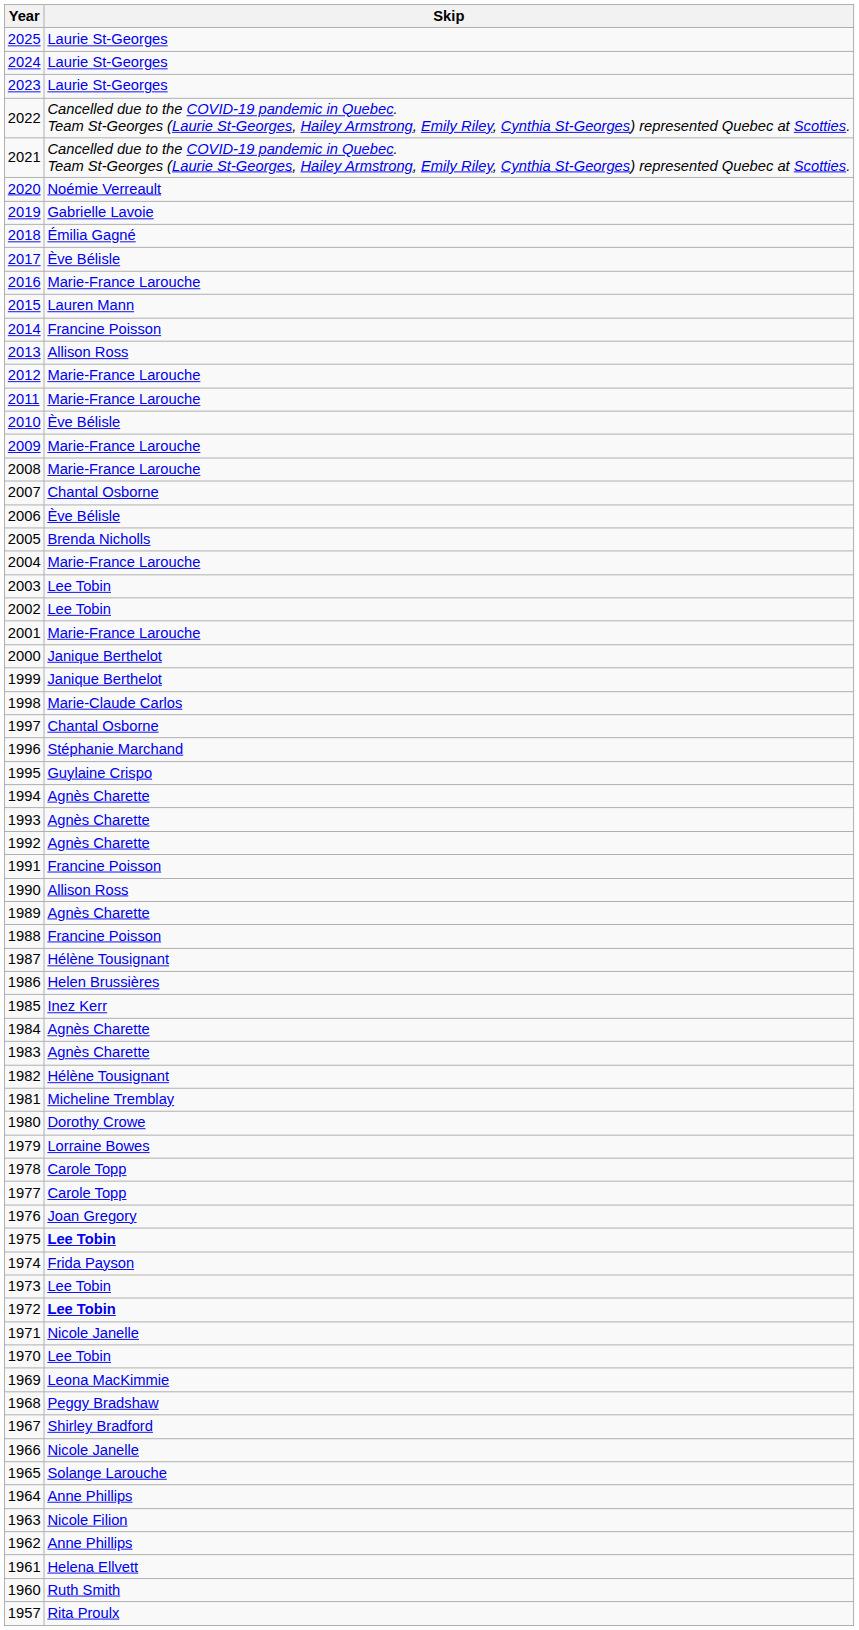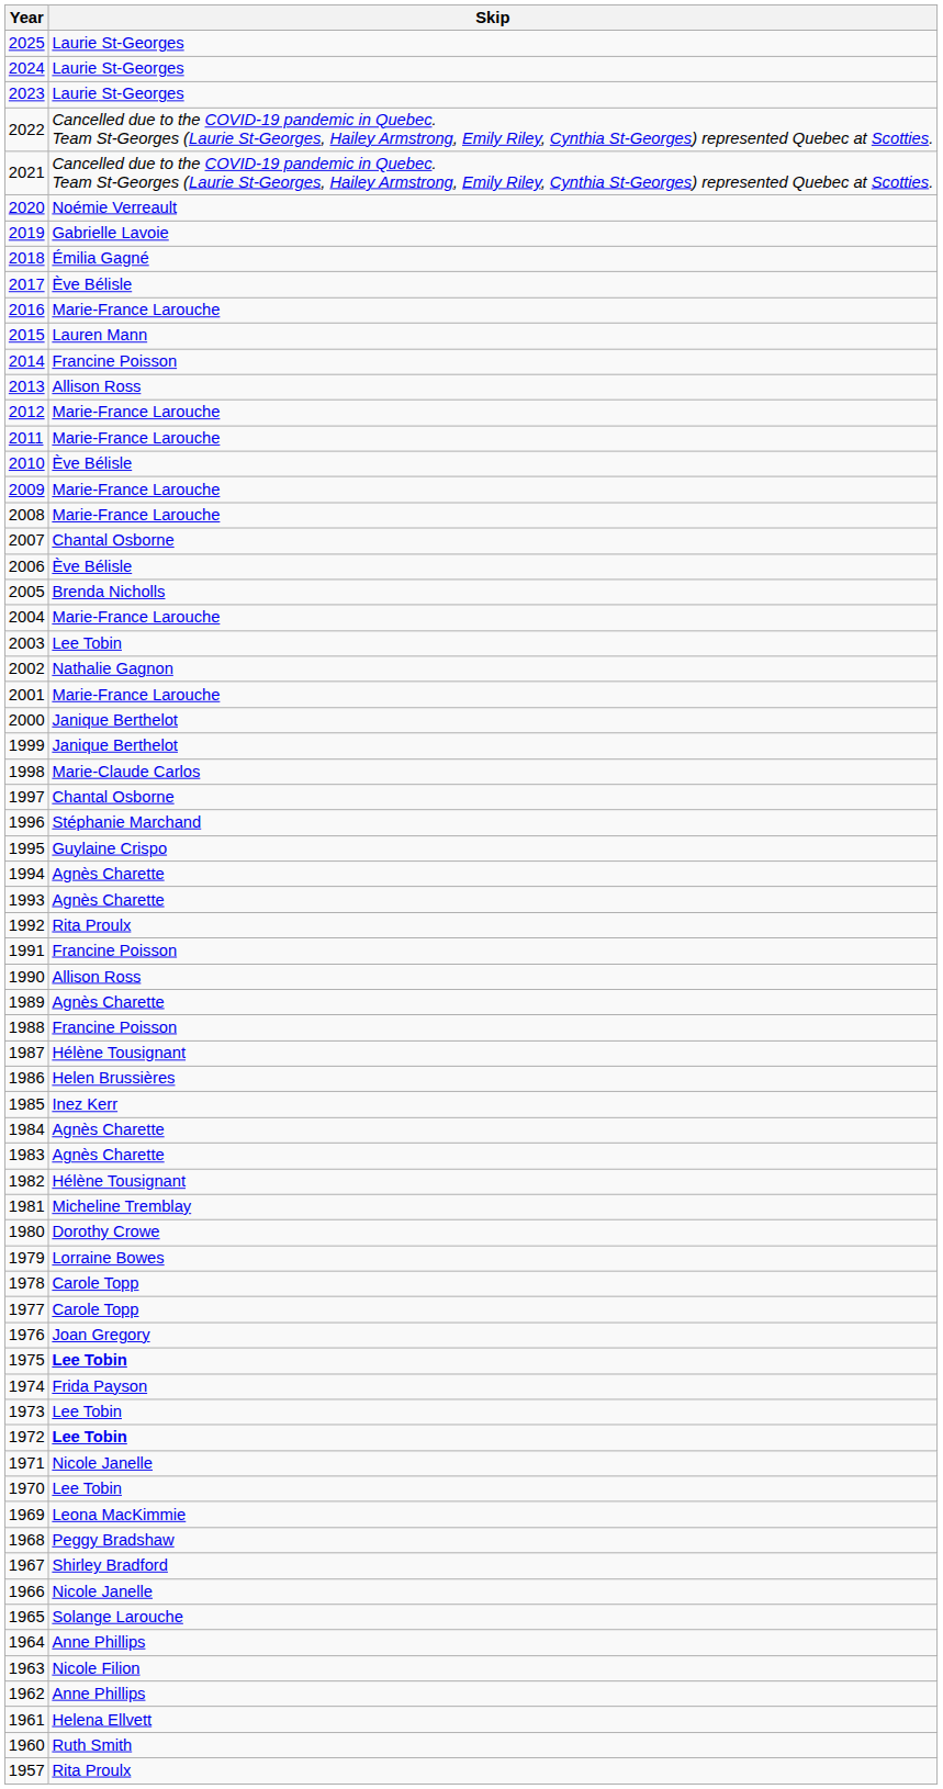 <table class="wikitable">
 <tr>
 <th scope="col">Year</th>
 <th scope="col">Skip</th>
 </tr>
 <tr>
 <td><a href='#'>2025</a></td>
 <td><a href='#'>Laurie St-Georges</a></td>
 </tr>
 <tr>
 <td><a href='#'>2024</a></td>
 <td><a href='#'>Laurie St-Georges</a></td>
 </tr>
 <tr>
 <td><a href='#'>2023</a></td>
 <td><a href='#'>Laurie St-Georges</a></td>
 </tr>
 <tr>
 <td>2022</td>
 <td colspan="2"><em>Cancelled due to the <a href='#'>COVID-19 pandemic in Quebec</a>. <br> Team St-Georges (<a href='#'>Laurie St-Georges</a>, <a href='#'>Hailey Armstrong</a>, <a href='#'>Emily Riley</a>, <a href='#'>Cynthia St-Georges</a>) represented Quebec at <a href='#'>Scotties</a>.</em></td>
 </tr>
 <tr>
 <td>2021</td>
 <td colspan="2"><em>Cancelled due to the <a href='#'>COVID-19 pandemic in Quebec</a>. <br> Team St-Georges (<a href='#'>Laurie St-Georges</a>, <a href='#'>Hailey Armstrong</a>, <a href='#'>Emily Riley</a>, <a href='#'>Cynthia St-Georges</a>) represented Quebec at <a href='#'>Scotties</a>.</em></td>
 </tr>
 <tr>
 <td><a href='#'>2020</a></td>
 <td><a href='#'>Noémie Verreault</a></td>
 </tr>
 <tr>
 <td><a href='#'>2019</a></td>
 <td><a href='#'>Gabrielle Lavoie</a></td>
 </tr>
 <tr>
 <td><a href='#'>2018</a></td>
 <td><a href='#'>Émilia Gagné</a></td>
 </tr>
 <tr>
 <td><a href='#'>2017</a></td>
 <td><a href='#'>Ève Bélisle</a></td>
 </tr>
 <tr>
 <td><a href='#'>2016</a></td>
 <td><a href='#'>Marie-France Larouche</a></td>
 </tr>
 <tr>
 <td><a href='#'>2015</a></td>
 <td><a href='#'>Lauren Mann</a></td>
 </tr>
 <tr>
 <td><a href='#'>2014</a></td>
 <td><a href='#'>Francine Poisson</a></td>
 </tr>
 <tr>
 <td><a href='#'>2013</a></td>
 <td><a href='#'>Allison Ross</a></td>
 </tr>
 <tr>
 <td><a href='#'>2012</a></td>
 <td><a href='#'>Marie-France Larouche</a></td>
 </tr>
 <tr>
 <td><a href='#'>2011</a></td>
 <td><a href='#'>Marie-France Larouche</a></td>
 </tr>
 <tr>
 <td><a href='#'>2010</a></td>
 <td><a href='#'>Ève Bélisle</a></td>
 </tr>
 <tr>
 <td><a href='#'>2009</a></td>
 <td><a href='#'>Marie-France Larouche</a></td>
 </tr>
 <tr>
 <td>2008</td>
 <td><a href='#'>Marie-France Larouche</a></td>
 </tr>
 <tr>
 <td>2007</td>
 <td><a href='#'>Chantal Osborne</a></td>
 </tr>
 <tr>
 <td>2006</td>
 <td><a href='#'>Ève Bélisle</a></td>
 </tr>
 <tr>
 <td>2005</td>
 <td><a href='#'>Brenda Nicholls</a></td>
 </tr>
 <tr>
 <td>2004</td>
 <td><a href='#'>Marie-France Larouche</a></td>
 </tr>
 <tr>
 <td>2003</td>
 <td><a href='#'>Lee Tobin</a></td>
 </tr>
 <tr>
 <td>2002</td>
-<td><a href='#'>Lee Tobin</a></td>
+<td><a href='#'>Nathalie Gagnon</a></td>
 </tr>
 <tr>
 <td>2001</td>
 <td><a href='#'>Marie-France Larouche</a></td>
 </tr>
 <tr>
 <td>2000</td>
 <td><a href='#'>Janique Berthelot</a></td>
 </tr>
 <tr>
 <td>1999</td>
 <td><a href='#'>Janique Berthelot</a></td>
 </tr>
 <tr>
 <td>1998</td>
 <td><a href='#'>Marie-Claude Carlos</a></td>
 </tr>
 <tr>
 <td>1997</td>
 <td><a href='#'>Chantal Osborne</a></td>
 </tr>
 <tr>
 <td>1996</td>
 <td><a href='#'>Stéphanie Marchand</a></td>
 </tr>
 <tr>
 <td>1995</td>
 <td><a href='#'>Guylaine Crispo</a></td>
 </tr>
 <tr>
 <td>1994</td>
 <td><a href='#'>Agnès Charette</a></td>
 </tr>
 <tr>
 <td>1993</td>
 <td><a href='#'>Agnès Charette</a></td>
 </tr>
 <tr>
 <td>1992</td>
-<td><a href='#'>Agnès Charette</a></td>
+<td><a href='#'>Rita Proulx</a></td>
 </tr>
 <tr>
 <td>1991</td>
 <td><a href='#'>Francine Poisson</a></td>
 </tr>
 <tr>
 <td>1990</td>
 <td><a href='#'>Allison Ross</a></td>
 </tr>
 <tr>
 <td>1989</td>
 <td><a href='#'>Agnès Charette</a></td>
 </tr>
 <tr>
 <td>1988</td>
 <td><a href='#'>Francine Poisson</a></td>
 </tr>
 <tr>
 <td>1987</td>
 <td><a href='#'>Hélène Tousignant</a></td>
 </tr>
 <tr>
 <td>1986</td>
 <td><a href='#'>Helen Brussières</a></td>
 </tr>
 <tr>
 <td>1985</td>
 <td><a href='#'>Inez Kerr</a></td>
 </tr>
 <tr>
 <td>1984</td>
 <td><a href='#'>Agnès Charette</a></td>
 </tr>
 <tr>
 <td>1983</td>
 <td><a href='#'>Agnès Charette</a></td>
 </tr>
 <tr>
 <td>1982</td>
 <td><a href='#'>Hélène Tousignant</a></td>
 </tr>
 <tr>
 <td>1981</td>
 <td><a href='#'>Micheline Tremblay</a></td>
 </tr>
 <tr>
 <td>1980</td>
 <td><a href='#'>Dorothy Crowe</a></td>
 </tr>
 <tr>
 <td>1979</td>
 <td><a href='#'>Lorraine Bowes</a></td>
 </tr>
 <tr>
 <td>1978</td>
 <td><a href='#'>Carole Topp</a></td>
 </tr>
 <tr>
 <td>1977</td>
 <td><a href='#'>Carole Topp</a></td>
 </tr>
 <tr>
 <td>1976</td>
 <td><a href='#'>Joan Gregory</a></td>
 </tr>
 <tr>
 <td>1975</td>
 <td><strong><a href='#'>Lee Tobin</a></strong></td>
 </tr>
 <tr>
 <td>1974</td>
 <td><a href='#'>Frida Payson</a></td>
 </tr>
 <tr>
 <td>1973</td>
 <td><a href='#'>Lee Tobin</a></td>
 </tr>
 <tr>
 <td>1972</td>
 <td><strong><a href='#'>Lee Tobin</a></strong></td>
 </tr>
 <tr>
 <td>1971</td>
 <td><a href='#'>Nicole Janelle</a></td>
 </tr>
 <tr>
 <td>1970</td>
 <td><a href='#'>Lee Tobin</a></td>
 </tr>
 <tr>
 <td>1969</td>
 <td><a href='#'>Leona MacKimmie</a></td>
 </tr>
 <tr>
 <td>1968</td>
 <td><a href='#'>Peggy Bradshaw</a></td>
 </tr>
 <tr>
 <td>1967</td>
 <td><a href='#'>Shirley Bradford</a></td>
 </tr>
 <tr>
 <td>1966</td>
 <td><a href='#'>Nicole Janelle</a></td>
 </tr>
 <tr>
 <td>1965</td>
 <td><a href='#'>Solange Larouche</a></td>
 </tr>
 <tr>
 <td>1964</td>
 <td><a href='#'>Anne Phillips</a></td>
 </tr>
 <tr>
 <td>1963</td>
 <td><a href='#'>Nicole Filion</a></td>
 </tr>
 <tr>
 <td>1962</td>
 <td><a href='#'>Anne Phillips</a></td>
 </tr>
 <tr>
 <td>1961</td>
 <td><a href='#'>Helena Ellvett</a></td>
 </tr>
 <tr>
 <td>1960</td>
 <td><a href='#'>Ruth Smith</a></td>
 </tr>
 <tr>
 <td>1957</td>
 <td><a href='#'>Rita Proulx</a></td>
 </tr>
 </table>
